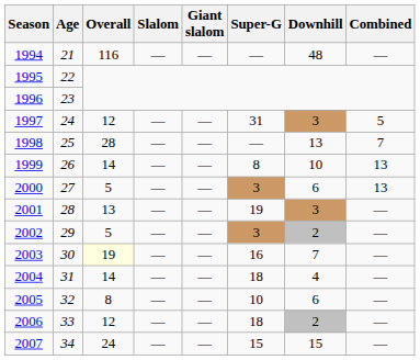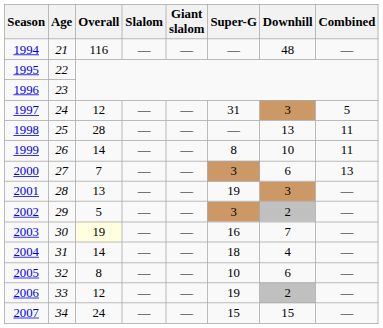 <table class=wikitable style="text-align:center">
 <tr>
 <th>Season</th>
 <th>Age</th>
 <th>Overall</th>
 <th>Slalom</th>
 <th>Giant<br>slalom</th>
 <th>Super-G</th>
 <th>Downhill</th>
 <th>Combined</th>
 </tr>
 <tr>
 <td><a href='#'>1994</a></td>
 <td><em>21</em></td>
 <td>116</td>
 <td>—</td>
 <td>—</td>
 <td>—</td>
 <td>48</td>
 <td>—</td>
 </tr>
 <tr>
 <td><a href='#'>1995</a></td>
 <td><em>22</em></td>
 <td rowspan=2 colspan=6></td>
 </tr>
 <tr>
 <td><a href='#'>1996</a></td>
 <td><em>23</em></td>
 </tr>
 <tr>
 <td><a href='#'>1997</a></td>
 <td><em>24</em></td>
 <td>12</td>
 <td>—</td>
 <td>—</td>
 <td>31</td>
 <td bgcolor="cc9966">3</td>
 <td>5</td>
 </tr>
 <tr>
 <td><a href='#'>1998</a></td>
 <td><em>25</em></td>
 <td>28</td>
 <td>—</td>
 <td>—</td>
 <td>—</td>
 <td>13</td>
-<td>7</td>
+<td>11</td>
 </tr>
 <tr>
 <td><a href='#'>1999</a></td>
 <td><em>26</em></td>
 <td>14</td>
 <td>—</td>
 <td>—</td>
 <td>8</td>
 <td>10</td>
-<td>13</td>
+<td>11</td>
 </tr>
 <tr>
 <td><a href='#'>2000</a></td>
 <td><em>27</em></td>
-<td>5</td>
+<td>7</td>
 <td>—</td>
 <td>—</td>
 <td bgcolor="cc9966">3</td>
 <td>6</td>
 <td>13</td>
 </tr>
 <tr>
 <td><a href='#'>2001</a></td>
 <td><em>28</em></td>
 <td>13</td>
 <td>—</td>
 <td>—</td>
 <td>19</td>
 <td bgcolor="cc9966">3</td>
 <td>—</td>
 </tr>
 <tr>
 <td><a href='#'>2002</a></td>
 <td><em>29</em></td>
 <td>5</td>
 <td>—</td>
 <td>—</td>
 <td bgcolor="cc9966">3</td>
 <td bgcolor="silver">2</td>
 <td>—</td>
 </tr>
 <tr>
 <td><a href='#'>2003</a></td>
 <td><em>30</em></td>
 <td style="background: lightyellow;">19</td>
 <td>—</td>
 <td>—</td>
 <td>16</td>
 <td>7</td>
 <td>—</td>
 </tr>
 <tr>
 <td><a href='#'>2004</a></td>
 <td><em>31</em></td>
 <td>14</td>
 <td>—</td>
 <td>—</td>
 <td>18</td>
 <td>4</td>
 <td>—</td>
 </tr>
 <tr>
 <td><a href='#'>2005</a></td>
 <td><em>32</em></td>
 <td>8</td>
 <td>—</td>
 <td>—</td>
 <td>10</td>
 <td>6</td>
 <td>—</td>
 </tr>
 <tr>
 <td><a href='#'>2006</a></td>
 <td><em>33</em></td>
 <td>12</td>
 <td>—</td>
 <td>—</td>
-<td>18</td>
+<td>19</td>
 <td bgcolor="silver">2</td>
 <td>—</td>
 </tr>
 <tr>
 <td><a href='#'>2007</a></td>
 <td><em>34</em></td>
 <td>24</td>
 <td>—</td>
 <td>—</td>
 <td>15</td>
 <td>15</td>
 <td>—</td>
 </tr>
 </table>
